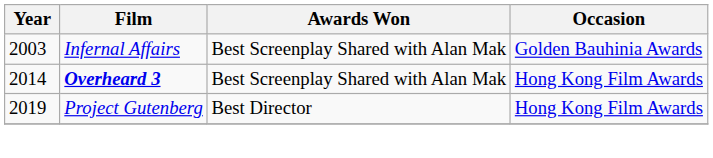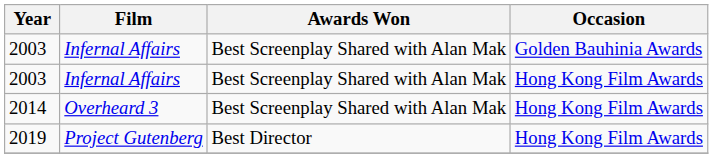 <table class="wikitable">
 <tr>
 <th align="left" valign="top" width="40">Year</th>
 <th align="left" valign="top">Film</th>
 <th align="left" valign="top">Awards Won</th>
 <th align="left" valign="top">Occasion</th>
 </tr>
 <tr>
 <td align="left" valign="top">2003</td>
 <td align="left" valign="top"><em><a href='#'>Infernal Affairs</a></em></td>
 <td align="left" valign="top">Best Screenplay  Shared with Alan Mak</td>
 <td align="left" valign="top"><a href='#'>Golden Bauhinia Awards</a></td>
 </tr>
 <tr>
+<td align="left" valign="top">2003</td>
+<td align="left" valign="top"><em><a href='#'>Infernal Affairs</a></em></td>
+<td align="left" valign="top">Best Screenplay  Shared with Alan Mak</td>
+<td align="left" valign="top"><a href='#'>Hong Kong Film Awards</a></td>
+</tr>
+<tr>
 <td align="left" valign="top">2014</td>
-<td align="left" valign="top"><strong><em><a href='#'>Overheard 3</a></em></strong></td>
+<td align="left" valign="top"><em><a href='#'>Overheard 3</a></em></td>
 <td align="left" valign="top">Best Screenplay  Shared with Alan Mak</td>
 <td align="left" valign="top"><a href='#'>Hong Kong Film Awards</a></td>
 </tr>
 <tr>
 <td align="left" valign="top">2019</td>
 <td align="left" valign="top"><em><a href='#'>Project Gutenberg</a></em></td>
 <td align="left" valign="top">Best Director </td>
 <td align="left" valign="top"><a href='#'>Hong Kong Film Awards</a></td>
 </tr>
 <tr>
 </tr>
 </table>
